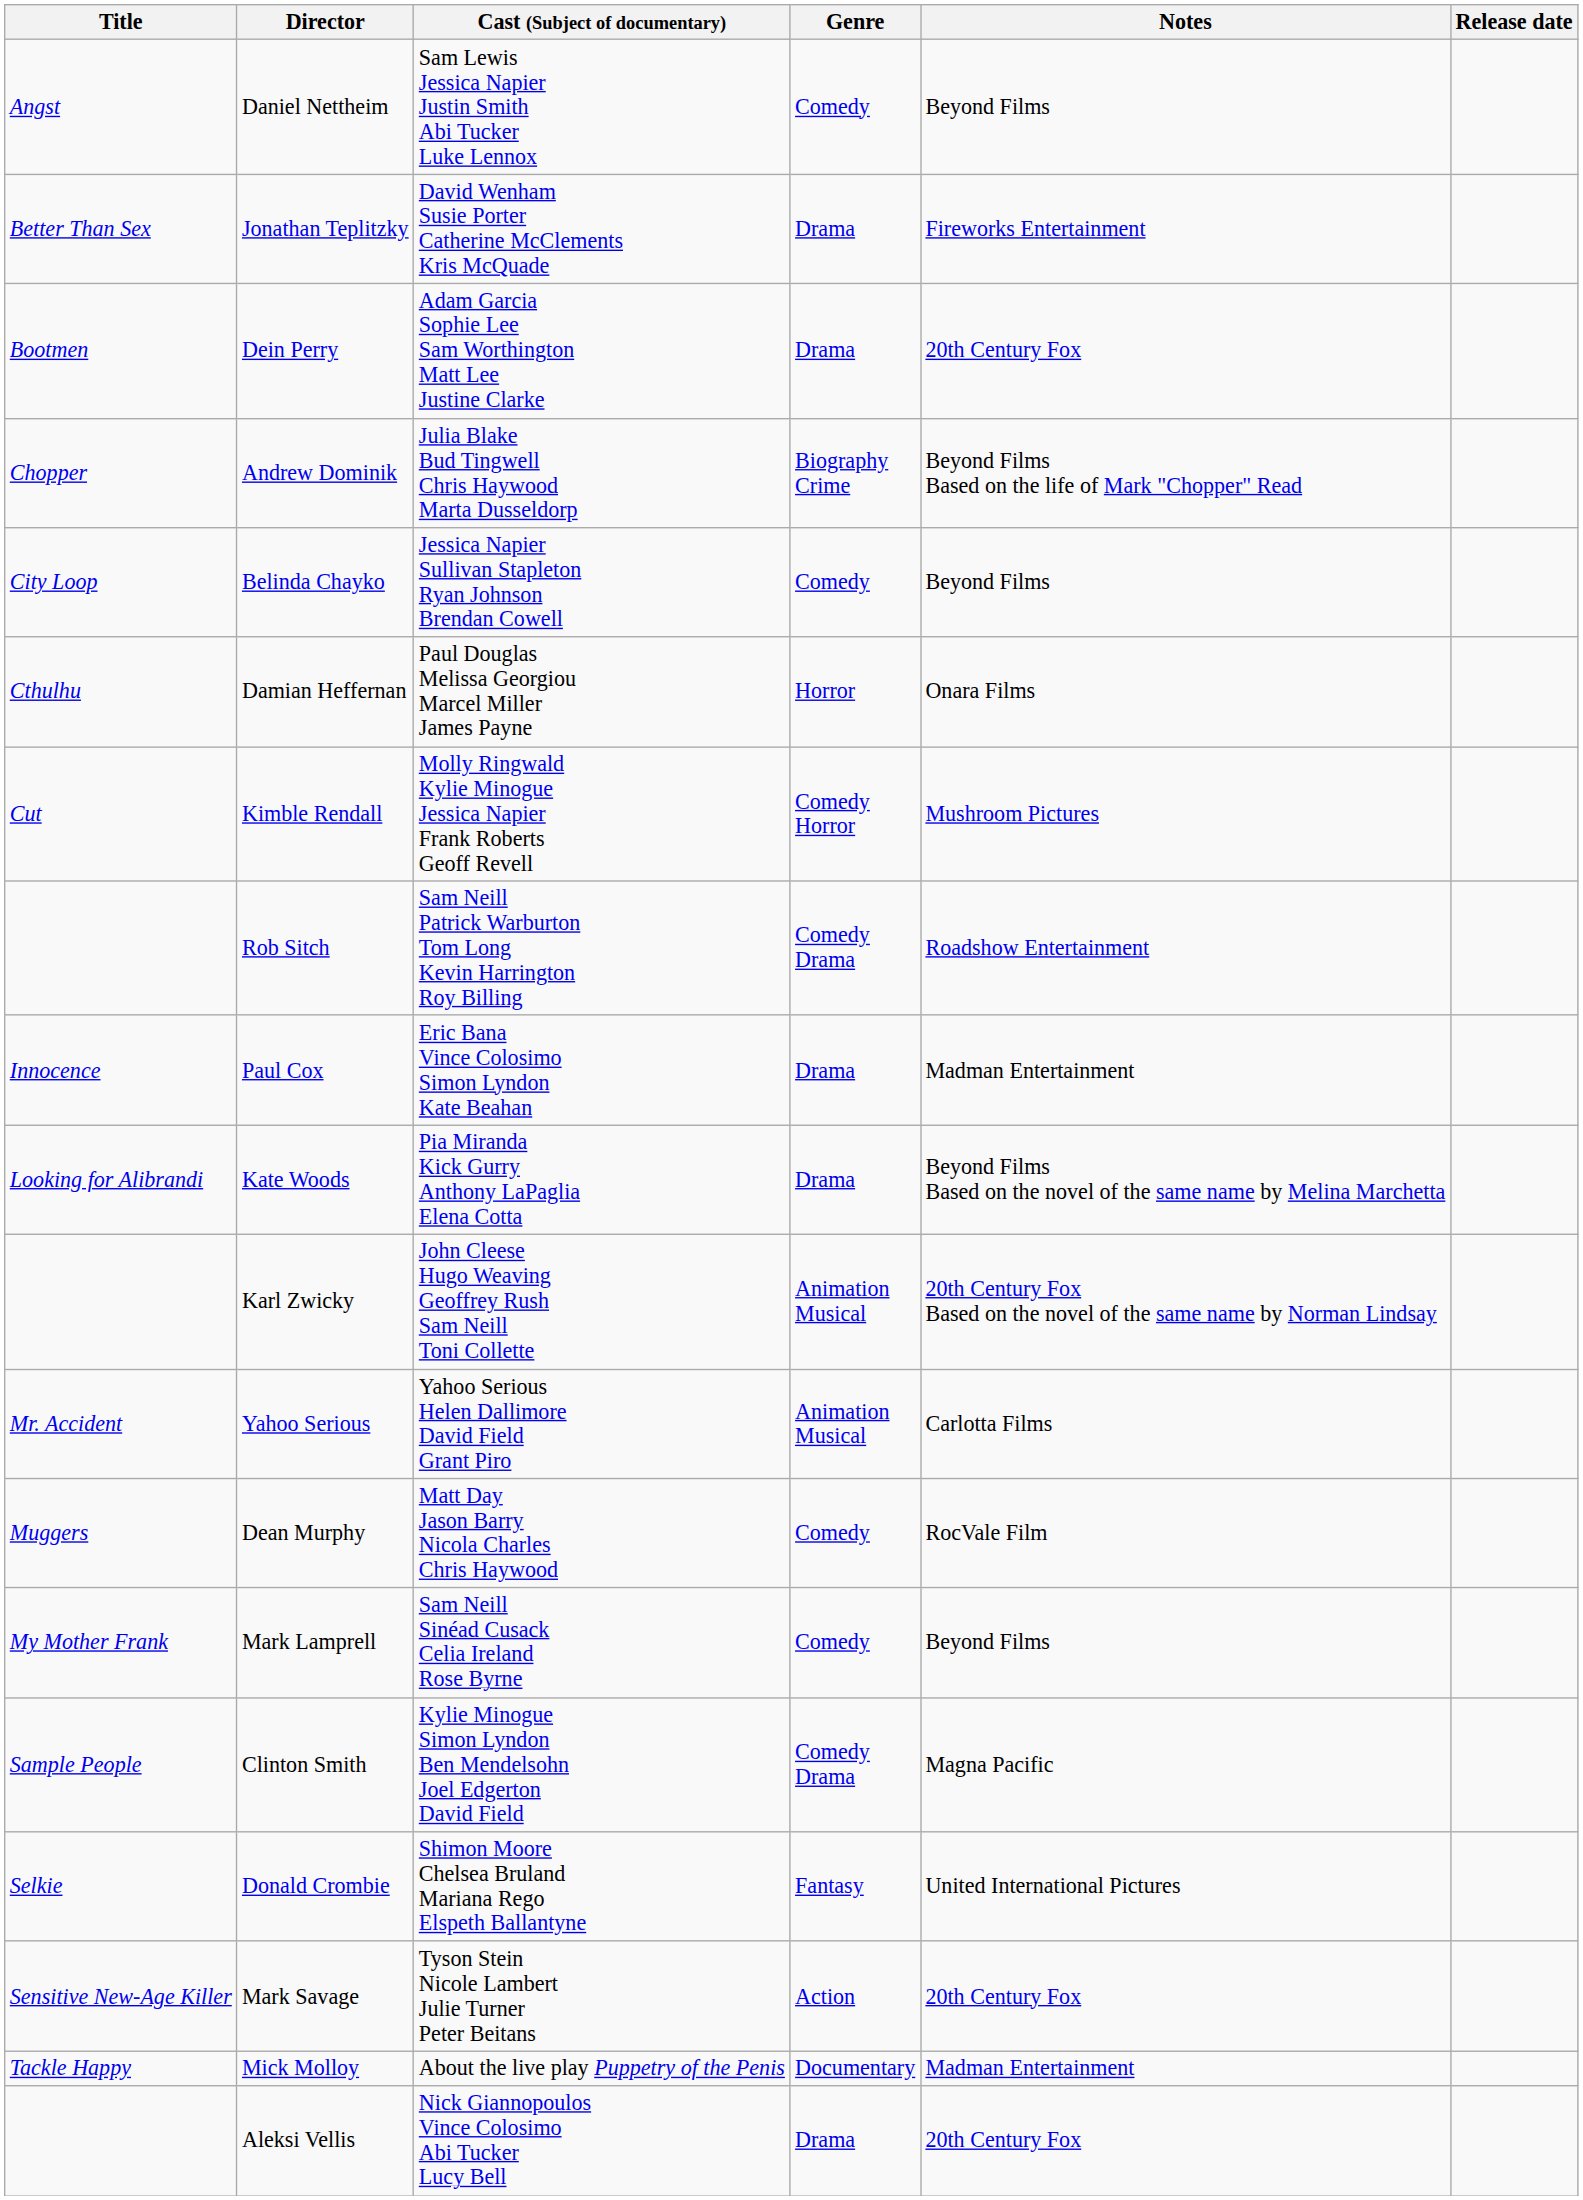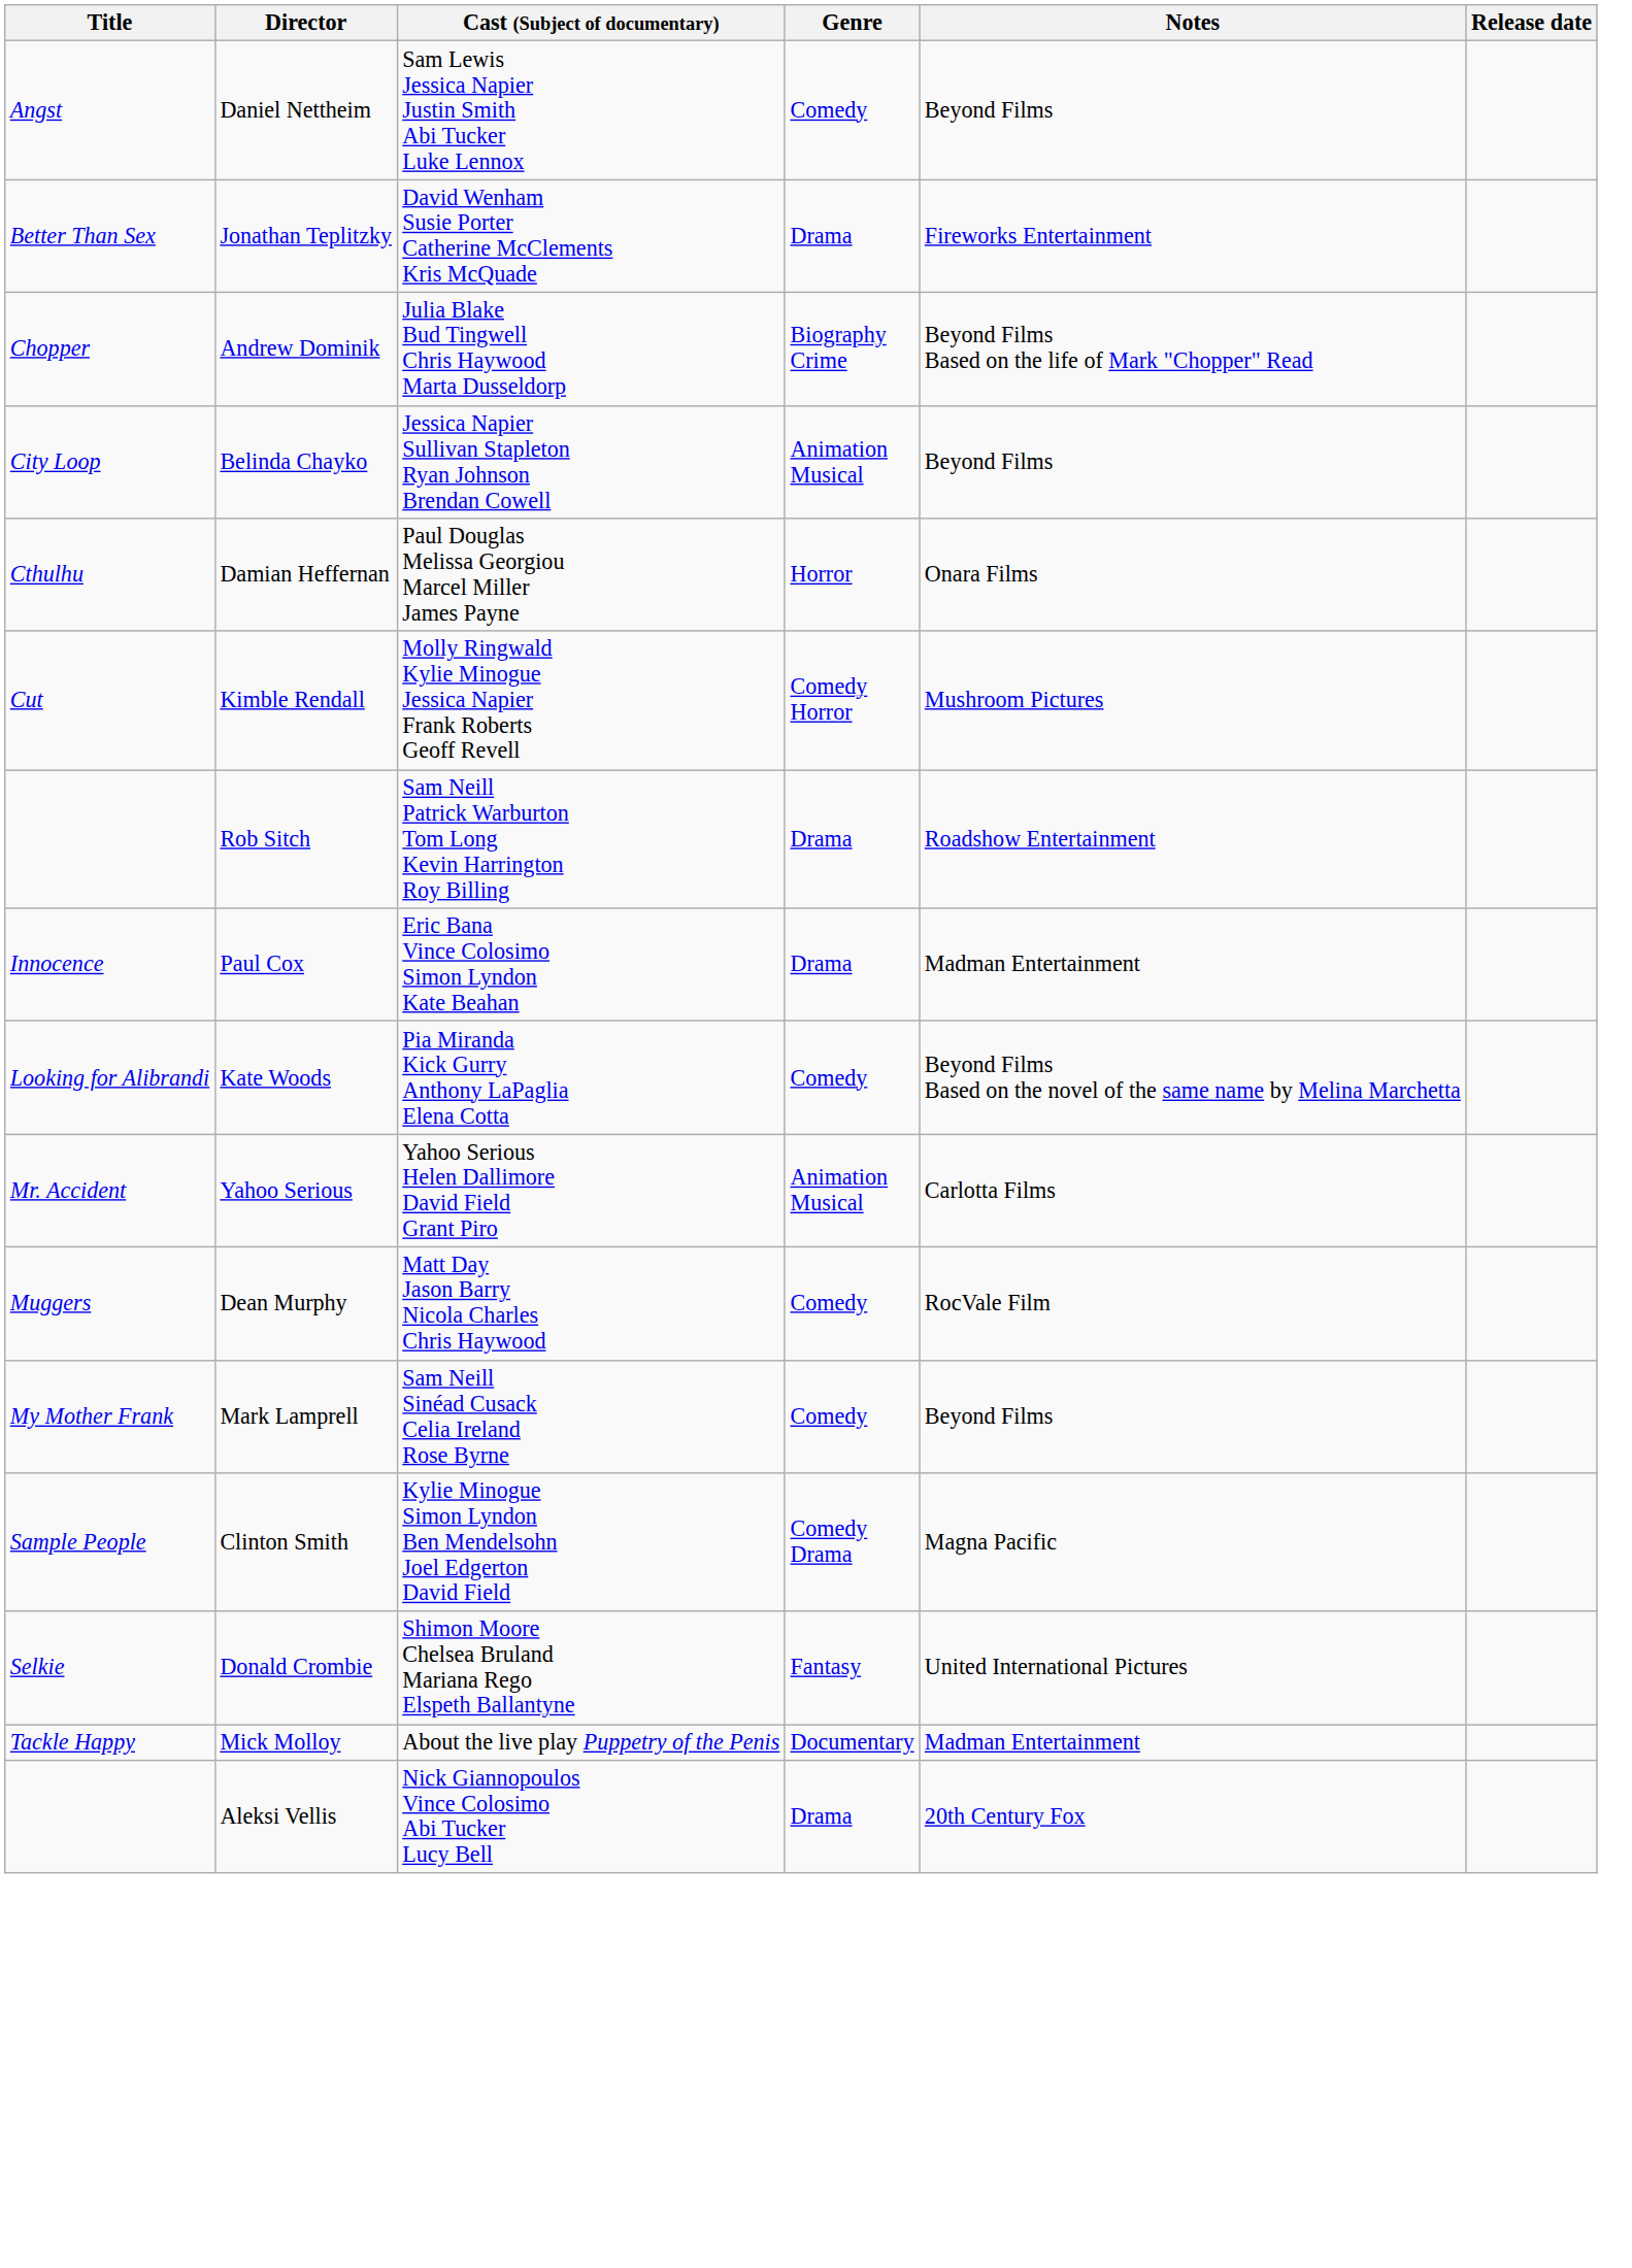 <table class="wikitable sortable">
 <tr>
 <th>Title</th>
 <th>Director</th>
 <th>Cast <small>(Subject of documentary)</small></th>
 <th>Genre</th>
 <th>Notes</th>
 <th>Release date</th>
 </tr>
 <tr>
 <td><span></span> <em><a href='#'>Angst</a></em></td>
 <td>Daniel Nettheim</td>
 <td>Sam Lewis<br><a href='#'>Jessica Napier</a><br><a href='#'>Justin Smith</a><br><a href='#'>Abi Tucker</a><br><a href='#'>Luke Lennox</a></td>
 <td><a href='#'>Comedy</a></td>
 <td>Beyond Films</td>
 <td></td>
 </tr>
 <tr>
 <td><span></span> <em><a href='#'>Better Than Sex</a></em></td>
 <td><a href='#'>Jonathan Teplitzky</a></td>
 <td><a href='#'>David Wenham</a><br><a href='#'>Susie Porter</a><br><a href='#'>Catherine McClements</a><br><a href='#'>Kris McQuade</a></td>
 <td><a href='#'>Drama</a></td>
 <td><a href='#'>Fireworks Entertainment</a></td>
 <td></td>
 </tr>
 <tr>
-<td><em><a href='#'>Bootmen</a></em></td>
-<td><a href='#'>Dein Perry</a></td>
-<td><a href='#'>Adam Garcia</a><br><a href='#'>Sophie Lee</a><br><a href='#'>Sam Worthington</a><br><a href='#'>Matt Lee</a><br><a href='#'>Justine Clarke</a></td>
-<td><a href='#'>Drama</a></td>
-<td><a href='#'>20th Century Fox</a></td>
-<td></td>
-</tr>
-<tr>
 <td><span></span><em><a href='#'>Chopper</a></em></td>
 <td><a href='#'>Andrew Dominik</a></td>
 <td><a href='#'>Julia Blake</a><br><a href='#'>Bud Tingwell</a><br><a href='#'>Chris Haywood</a><br><a href='#'>Marta Dusseldorp</a></td>
 <td><a href='#'>Biography</a><br><a href='#'>Crime</a></td>
 <td>Beyond Films<br>Based on the life of <a href='#'>Mark "Chopper" Read</a></td>
 <td></td>
 </tr>
 <tr>
 <td><em><a href='#'>City Loop</a></em></td>
 <td><a href='#'>Belinda Chayko</a></td>
 <td><a href='#'>Jessica Napier</a><br><a href='#'>Sullivan Stapleton</a><br><a href='#'>Ryan Johnson</a><br><a href='#'>Brendan Cowell</a></td>
-<td><a href='#'>Comedy</a></td>
+<td><a href='#'>Animation</a><br><a href='#'>Musical</a></td>
 <td>Beyond Films</td>
 <td></td>
 </tr>
 <tr>
 <td><em><a href='#'>Cthulhu</a></em></td>
 <td>Damian Heffernan</td>
 <td>Paul Douglas<br>Melissa Georgiou<br>Marcel Miller<br>James Payne</td>
 <td><a href='#'>Horror</a></td>
 <td>Onara Films</td>
 <td></td>
 </tr>
 <tr>
 <td><em><a href='#'>Cut</a></em></td>
 <td><a href='#'>Kimble Rendall</a></td>
 <td><a href='#'>Molly Ringwald</a><br><a href='#'>Kylie Minogue</a><br><a href='#'>Jessica Napier</a><br>Frank Roberts<br>Geoff Revell</td>
 <td><a href='#'>Comedy</a><br><a href='#'>Horror</a></td>
 <td><a href='#'>Mushroom Pictures</a></td>
 <td></td>
 </tr>
 <tr>
 <td><span></span> <em></em></td>
 <td><a href='#'>Rob Sitch</a></td>
 <td><a href='#'>Sam Neill</a><br><a href='#'>Patrick Warburton</a><br><a href='#'>Tom Long</a><br><a href='#'>Kevin Harrington</a><br><a href='#'>Roy Billing</a></td>
-<td><a href='#'>Comedy</a><br><a href='#'>Drama</a></td>
+<td><a href='#'>Drama</a></td>
 <td><a href='#'>Roadshow Entertainment</a></td>
 <td></td>
 </tr>
 <tr>
 <td><span></span> <em><a href='#'>Innocence</a></em></td>
 <td><a href='#'>Paul Cox</a></td>
 <td><a href='#'>Eric Bana</a><br><a href='#'>Vince Colosimo</a><br><a href='#'>Simon Lyndon</a><br><a href='#'>Kate Beahan</a></td>
 <td><a href='#'>Drama</a></td>
 <td>Madman Entertainment</td>
 <td></td>
 </tr>
 <tr>
 <td><span></span> <em><a href='#'>Looking for Alibrandi</a></em></td>
 <td><a href='#'>Kate Woods</a></td>
 <td><a href='#'>Pia Miranda</a><br><a href='#'>Kick Gurry</a><br><a href='#'>Anthony LaPaglia</a><br><a href='#'>Elena Cotta</a></td>
-<td><a href='#'>Drama</a></td>
+<td><a href='#'>Comedy</a></td>
 <td>Beyond Films<br>Based on the novel of the <a href='#'>same name</a> by <a href='#'>Melina Marchetta</a></td>
-<td></td>
-</tr>
-<tr>
-<td><span></span> <em></em></td>
-<td>Karl Zwicky</td>
-<td><a href='#'>John Cleese</a><br><a href='#'>Hugo Weaving</a><br><a href='#'>Geoffrey Rush</a><br><a href='#'>Sam Neill</a><br><a href='#'>Toni Collette</a></td>
-<td><a href='#'>Animation</a><br><a href='#'>Musical</a></td>
-<td><a href='#'>20th Century Fox</a><br>Based on the novel of the <a href='#'>same name</a> by <a href='#'>Norman Lindsay</a></td>
 <td></td>
 </tr>
 <tr>
 <td><em><a href='#'>Mr. Accident</a></em></td>
 <td><a href='#'>Yahoo Serious</a></td>
 <td>Yahoo Serious<br><a href='#'>Helen Dallimore</a><br><a href='#'>David Field</a><br><a href='#'>Grant Piro</a></td>
 <td><a href='#'>Animation</a><br><a href='#'>Musical</a></td>
 <td>Carlotta Films</td>
 <td></td>
 </tr>
 <tr>
 <td><em><a href='#'>Muggers</a></em></td>
 <td>Dean Murphy</td>
 <td><a href='#'>Matt Day</a><br><a href='#'>Jason Barry</a><br><a href='#'>Nicola Charles</a><br><a href='#'>Chris Haywood</a></td>
 <td><a href='#'>Comedy</a></td>
 <td>RocVale Film</td>
 <td></td>
 </tr>
 <tr>
 <td><em><a href='#'>My Mother Frank</a></em></td>
 <td>Mark Lamprell</td>
 <td><a href='#'>Sam Neill</a><br><a href='#'>Sinéad Cusack</a><br><a href='#'>Celia Ireland</a><br><a href='#'>Rose Byrne</a></td>
 <td><a href='#'>Comedy</a></td>
 <td>Beyond Films</td>
 <td></td>
 </tr>
 <tr>
 <td><span></span> <em><a href='#'>Sample People</a></em></td>
 <td>Clinton Smith</td>
 <td><a href='#'>Kylie Minogue</a><br><a href='#'>Simon Lyndon</a><br><a href='#'>Ben Mendelsohn</a><br><a href='#'>Joel Edgerton</a><br><a href='#'>David Field</a></td>
 <td><a href='#'>Comedy</a><br><a href='#'>Drama</a></td>
 <td>Magna Pacific</td>
 <td></td>
 </tr>
 <tr>
 <td><em><a href='#'>Selkie</a></em></td>
 <td><a href='#'>Donald Crombie</a></td>
 <td><a href='#'>Shimon Moore</a><br>Chelsea Bruland<br>Mariana Rego<br><a href='#'>Elspeth Ballantyne</a></td>
 <td><a href='#'>Fantasy</a></td>
 <td>United International Pictures</td>
 <td></td>
 </tr>
 <tr>
-<td><em><a href='#'>Sensitive New-Age Killer</a></em></td>
-<td>Mark Savage</td>
-<td>Tyson Stein<br>Nicole Lambert<br>Julie Turner<br>Peter Beitans</td>
-<td><a href='#'>Action</a></td>
-<td><a href='#'>20th Century Fox</a></td>
-<td></td>
-</tr>
-<tr>
 <td><span></span> <em><a href='#'>Tackle Happy</a></em></td>
 <td><a href='#'>Mick Molloy</a></td>
 <td>About the live play <em><a href='#'>Puppetry of the Penis</a></em></td>
 <td><a href='#'>Documentary</a></td>
 <td><a href='#'>Madman Entertainment</a></td>
 <td></td>
 </tr>
 <tr>
 <td><span></span> <em></em></td>
 <td>Aleksi Vellis</td>
 <td><a href='#'>Nick Giannopoulos</a><br><a href='#'>Vince Colosimo</a><br><a href='#'>Abi Tucker</a><br><a href='#'>Lucy Bell</a></td>
 <td><a href='#'>Drama</a></td>
 <td><a href='#'>20th Century Fox</a></td>
 <td></td>
 </tr>
 </table>
